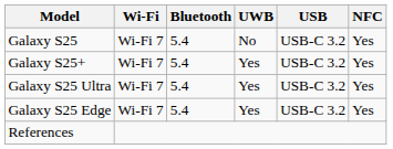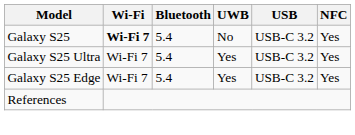 <table class="wikitable">
 <tr>
 <th>Model</th>
 <th>Wi-Fi</th>
 <th>Bluetooth</th>
 <th>UWB</th>
 <th>USB</th>
 <th>NFC</th>
 </tr>
 <tr>
 <td>Galaxy S25</td>
-<td>Wi-Fi 7</td>
+<td><strong>Wi-Fi 7</strong></td>
 <td>5.4</td>
 <td>No</td>
-<td>USB-C 3.2</td>
-<td>Yes</td>
-</tr>
-<tr>
-<td>Galaxy S25+</td>
-<td>Wi-Fi 7</td>
-<td>5.4</td>
-<td>Yes</td>
 <td>USB-C 3.2</td>
 <td>Yes</td>
 </tr>
 <tr>
 <td>Galaxy S25 Ultra</td>
 <td>Wi-Fi 7</td>
 <td>5.4</td>
 <td>Yes</td>
 <td>USB-C 3.2</td>
 <td>Yes</td>
 </tr>
 <tr>
 <td>Galaxy S25 Edge</td>
 <td>Wi-Fi 7</td>
 <td>5.4</td>
 <td>Yes</td>
 <td>USB-C 3.2</td>
 <td>Yes</td>
 </tr>
 <tr>
 <td>References</td>
 <td colspan="5"><br></td>
 </tr>
 </table>
